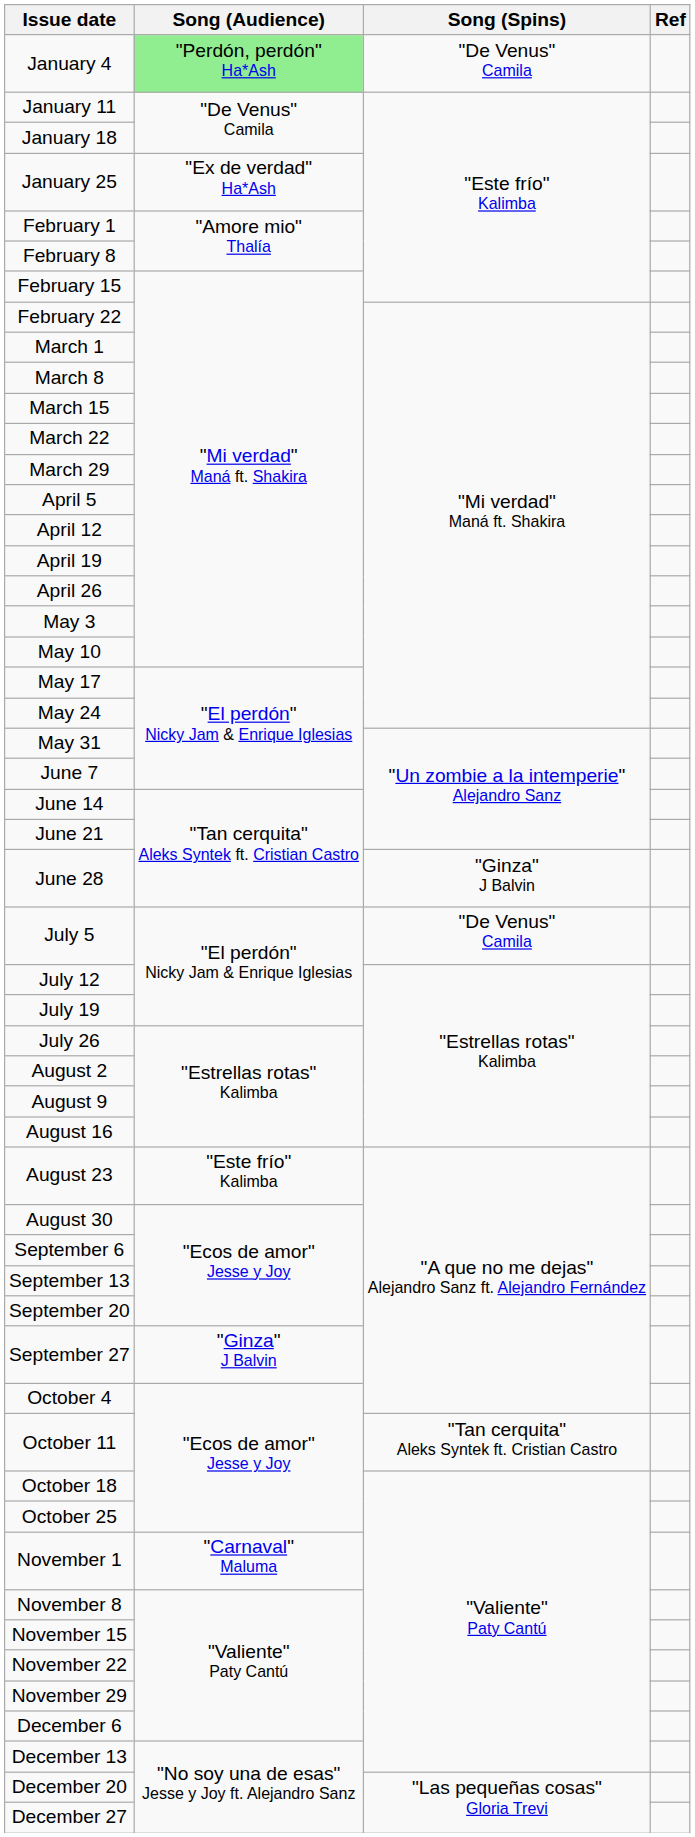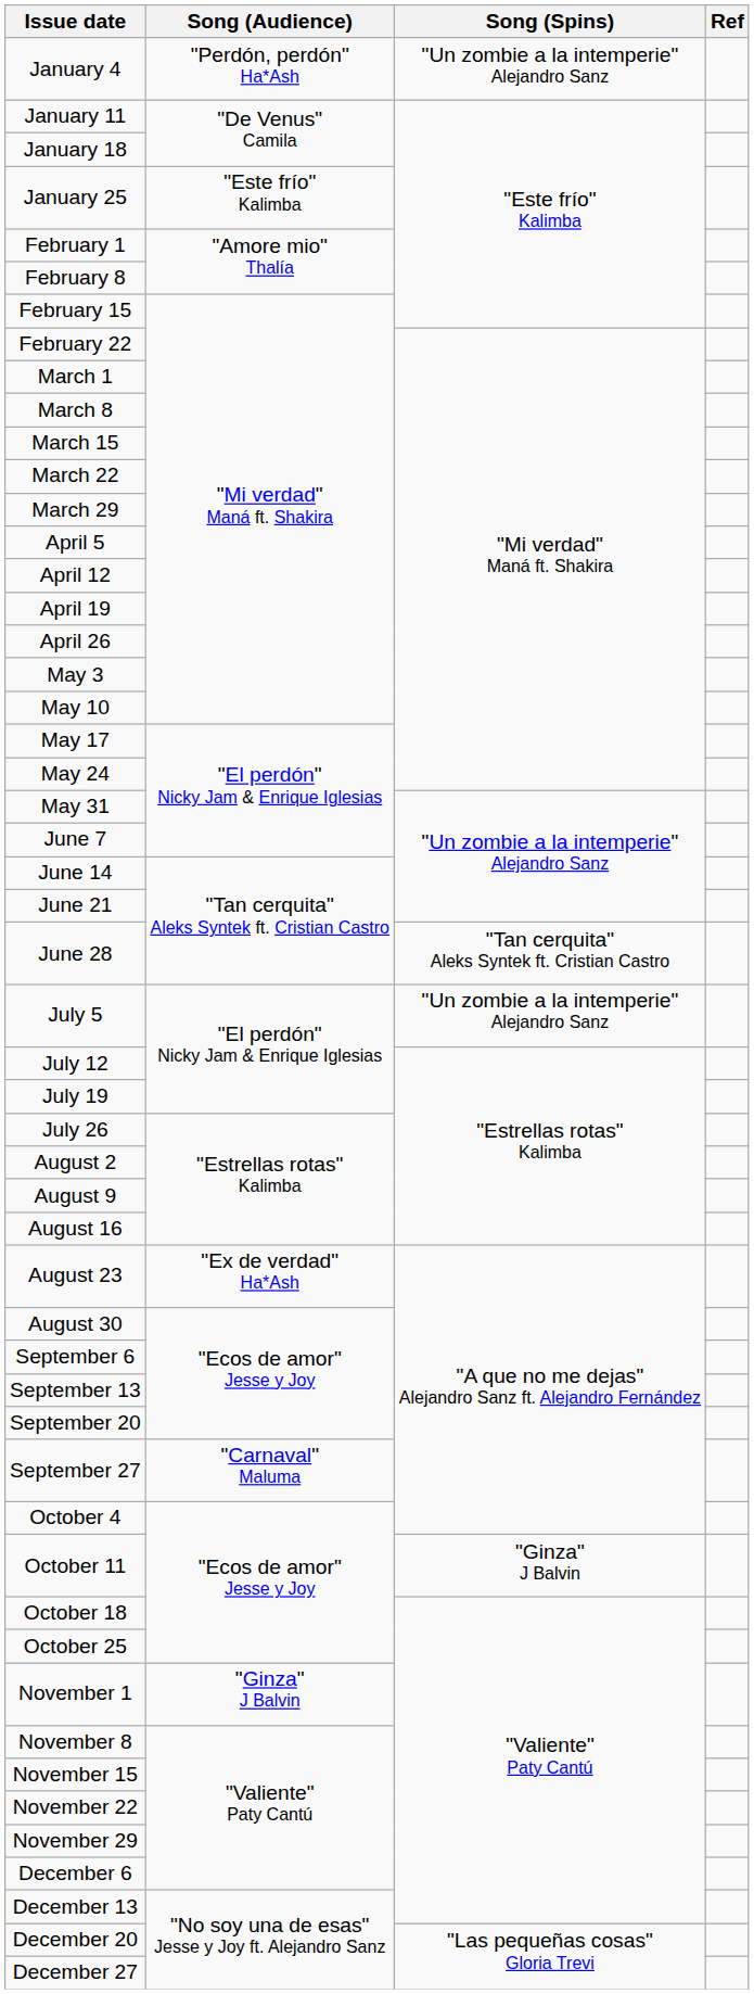 <table class="wikitable" style="text-align: center;">
 <tr>
 <th>Issue date</th>
 <th>Song (Audience)</th>
 <th>Song (Spins)</th>
 <th>Ref</th>
 </tr>
 <tr>
 <td>January 4</td>
-<td style="background: lightgreen;">"Perdón, perdón"<br><sup><a href='#'>Ha*Ash</a></sup></td>
-<td>"De Venus"<br><sup><a href='#'>Camila</a></sup></td>
+<td>"Perdón, perdón"<br><sup><a href='#'>Ha*Ash</a></sup></td>
+<td rowspan="1">"Un zombie a la intemperie"<br><sup>Alejandro Sanz</sup></td>
 <td></td>
 </tr>
 <tr>
 <td>January 11</td>
 <td rowspan="2">"De Venus"<br><sup>Camila</sup></td>
 <td rowspan="6">"Este frío"<br><sup><a href='#'>Kalimba</a></sup></td>
 <td></td>
 </tr>
 <tr>
 <td>January 18</td>
 <td></td>
 </tr>
 <tr>
 <td>January 25</td>
-<td rowspan="1">"Ex de verdad"<br><sup><a href='#'>Ha*Ash</a></sup></td>
+<td rowspan="1">"Este frío"<br><sup>Kalimba</sup></td>
 <td></td>
 </tr>
 <tr>
 <td>February 1</td>
 <td rowspan="2">"Amore mio"<br><sup><a href='#'>Thalía</a></sup></td>
 <td></td>
 </tr>
 <tr>
 <td>February 8</td>
 <td></td>
 </tr>
 <tr>
 <td>February 15</td>
 <td rowspan="13">"<a href='#'>Mi verdad</a>"<br><sup><a href='#'>Maná</a> ft. <a href='#'>Shakira</a></sup></td>
 <td></td>
 </tr>
 <tr>
 <td>February 22</td>
 <td rowspan="14">"Mi verdad"<br><sup>Maná ft. Shakira</sup></td>
 <td></td>
 </tr>
 <tr>
 <td>March 1</td>
 <td></td>
 </tr>
 <tr>
 <td>March 8</td>
 <td></td>
 </tr>
 <tr>
 <td>March 15</td>
 <td></td>
 </tr>
 <tr>
 <td>March 22</td>
 <td></td>
 </tr>
 <tr>
 <td>March 29</td>
 <td></td>
 </tr>
 <tr>
 <td>April 5</td>
 <td></td>
 </tr>
 <tr>
 <td>April 12</td>
 <td></td>
 </tr>
 <tr>
 <td>April 19</td>
 <td></td>
 </tr>
 <tr>
 <td>April 26</td>
 <td></td>
 </tr>
 <tr>
 <td>May 3</td>
 <td></td>
 </tr>
 <tr>
 <td>May 10</td>
 <td></td>
 </tr>
 <tr>
 <td>May 17</td>
 <td rowspan="4">"<a href='#'>El perdón</a>"<br><sup><a href='#'>Nicky Jam</a> & <a href='#'>Enrique Iglesias</a></sup></td>
 <td></td>
 </tr>
 <tr>
 <td>May 24</td>
 <td></td>
 </tr>
 <tr>
 <td>May 31</td>
 <td rowspan="4">"<a href='#'>Un zombie a la intemperie</a>"<br><sup><a href='#'>Alejandro Sanz</a></sup></td>
 <td></td>
 </tr>
 <tr>
 <td>June 7</td>
 <td></td>
 </tr>
 <tr>
 <td>June 14</td>
 <td rowspan="3">"Tan cerquita"<br><sup><a href='#'>Aleks Syntek</a> ft. <a href='#'>Cristian Castro</a></sup></td>
 <td></td>
 </tr>
 <tr>
 <td>June 21</td>
 <td></td>
 </tr>
 <tr>
 <td>June 28</td>
-<td rowspan="1">"Ginza"<br><sup>J Balvin</sup></td>
+<td rowspan="1">"Tan cerquita"<br><sup>Aleks Syntek ft. Cristian Castro</sup></td>
 <td></td>
 </tr>
 <tr>
 <td>July 5</td>
 <td rowspan="3">"El perdón"<br><sup>Nicky Jam & Enrique Iglesias</sup></td>
-<td>"De Venus"<br><sup><a href='#'>Camila</a></sup></td>
+<td rowspan="1">"Un zombie a la intemperie"<br><sup>Alejandro Sanz</sup></td>
 <td></td>
 </tr>
 <tr>
 <td>July 12</td>
 <td rowspan="6">"Estrellas rotas"<br><sup>Kalimba</sup></td>
 <td></td>
 </tr>
 <tr>
 <td>July 19</td>
 <td></td>
 </tr>
 <tr>
 <td>July 26</td>
 <td rowspan="4">"Estrellas rotas"<br><sup>Kalimba</sup></td>
 <td></td>
 </tr>
 <tr>
 <td>August 2</td>
 <td></td>
 </tr>
 <tr>
 <td>August 9</td>
 <td></td>
 </tr>
 <tr>
 <td>August 16</td>
 <td></td>
 </tr>
 <tr>
 <td>August 23</td>
-<td rowspan="1">"Este frío"<br><sup>Kalimba</sup></td>
+<td rowspan="1">"Ex de verdad"<br><sup><a href='#'>Ha*Ash</a></sup></td>
 <td rowspan="7">"A que no me dejas"<br><sup>Alejandro Sanz ft. <a href='#'>Alejandro Fernández</a></sup></td>
 <td></td>
 </tr>
 <tr>
 <td>August 30</td>
 <td rowspan="4">"Ecos de amor"<br><sup><a href='#'>Jesse y Joy</a></sup></td>
 <td></td>
 </tr>
 <tr>
 <td>September 6</td>
 <td></td>
 </tr>
 <tr>
 <td>September 13</td>
 <td></td>
 </tr>
 <tr>
 <td>September 20</td>
 <td></td>
 </tr>
 <tr>
 <td>September 27</td>
-<td rowspan="1">"<a href='#'>Ginza</a>"<br><sup><a href='#'>J Balvin</a></sup></td>
+<td rowspan="1">"<a href='#'>Carnaval</a>"<br><sup><a href='#'>Maluma</a></sup></td>
 <td></td>
 </tr>
 <tr>
 <td>October 4</td>
 <td rowspan="4">"Ecos de amor"<br><sup><a href='#'>Jesse y Joy</a></sup></td>
 <td></td>
 </tr>
 <tr>
 <td>October 11</td>
-<td rowspan="1">"Tan cerquita"<br><sup>Aleks Syntek ft. Cristian Castro</sup></td>
+<td rowspan="1">"Ginza"<br><sup>J Balvin</sup></td>
 <td></td>
 </tr>
 <tr>
 <td>October 18</td>
 <td rowspan="9">"Valiente"<br><sup><a href='#'>Paty Cantú</a></sup></td>
 <td></td>
 </tr>
 <tr>
 <td>October 25</td>
 <td></td>
 </tr>
 <tr>
 <td>November 1</td>
-<td rowspan="1">"<a href='#'>Carnaval</a>"<br><sup><a href='#'>Maluma</a></sup></td>
+<td rowspan="1">"<a href='#'>Ginza</a>"<br><sup><a href='#'>J Balvin</a></sup></td>
 <td></td>
 </tr>
 <tr>
 <td>November 8</td>
 <td rowspan="5">"Valiente"<br><sup>Paty Cantú</sup></td>
 <td></td>
 </tr>
 <tr>
 <td>November 15</td>
 <td></td>
 </tr>
 <tr>
 <td>November 22</td>
 <td></td>
 </tr>
 <tr>
 <td>November 29</td>
 <td></td>
 </tr>
 <tr>
 <td>December 6</td>
 <td></td>
 </tr>
 <tr>
 <td>December 13</td>
 <td rowspan="3">"No soy una de esas"<br><sup>Jesse y Joy ft. Alejandro Sanz</sup></td>
 <td></td>
 </tr>
 <tr>
 <td>December 20</td>
 <td rowspan="2">"Las pequeñas cosas"<br><sup><a href='#'>Gloria Trevi</a></sup></td>
 <td></td>
 </tr>
 <tr>
 <td>December 27</td>
 <td></td>
 </tr>
 <tr>
 </tr>
 </table>
